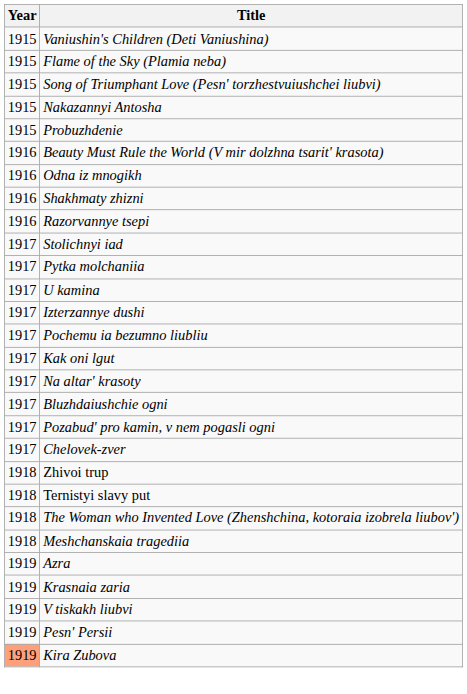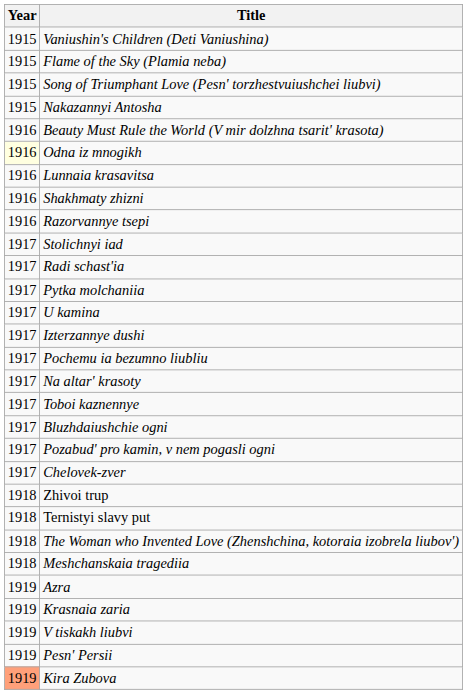 <table class="wikitable">
 <tr>
 <th>Year</th>
 <th>Title</th>
 </tr>
 <tr>
 <td>1915</td>
 <td><em>Vaniushin's Children (Deti Vaniushina)</em></td>
 </tr>
 <tr>
 <td>1915</td>
 <td><em>Flame of the Sky (Plamia neba)</em></td>
 </tr>
 <tr>
 <td>1915</td>
 <td><em>Song of Triumphant Love (Pesn' torzhestvuiushchei liubvi)</em></td>
 </tr>
 <tr>
 <td>1915</td>
 <td><em>Nakazannyi Antosha</em></td>
 </tr>
 <tr>
-<td>1915</td>
-<td><em>Probuzhdenie</em></td>
-</tr>
-<tr>
 <td>1916</td>
 <td><em>Beauty Must Rule the World (V mir dolzhna tsarit' krasota)</em></td>
 </tr>
 <tr>
+<td style="background: lightyellow;">1916</td>
+<td><em>Odna iz mnogikh</em></td>
+</tr>
+<tr>
 <td>1916</td>
-<td><em>Odna iz mnogikh</em></td>
+<td><em>Lunnaia krasavitsa</em></td>
 </tr>
 <tr>
 <td>1916</td>
 <td><em>Shakhmaty zhizni</em></td>
 </tr>
 <tr>
 <td>1916</td>
 <td><em>Razorvannye tsepi</em></td>
 </tr>
 <tr>
 <td>1917</td>
 <td><em>Stolichnyi iad</em></td>
+</tr>
+<tr>
+<td>1917</td>
+<td><em>Radi schast'ia</em></td>
 </tr>
 <tr>
 <td>1917</td>
 <td><em>Pytka molchaniia</em></td>
 </tr>
 <tr>
 <td>1917</td>
 <td><em>U kamina</em></td>
 </tr>
 <tr>
 <td>1917</td>
 <td><em>Izterzannye dushi</em></td>
 </tr>
 <tr>
 <td>1917</td>
 <td><em>Pochemu ia bezumno liubliu</em></td>
 </tr>
 <tr>
 <td>1917</td>
-<td><em>Kak oni lgut</em></td>
+<td><em>Na altar' krasoty</em></td>
 </tr>
 <tr>
 <td>1917</td>
-<td><em>Na altar' krasoty</em></td>
+<td><em>Toboi kaznennye</em></td>
 </tr>
 <tr>
 <td>1917</td>
 <td><em>Bluzhdaiushchie ogni</em></td>
 </tr>
 <tr>
 <td>1917</td>
 <td><em>Pozabud' pro kamin, v nem pogasli ogni</em></td>
 </tr>
 <tr>
 <td>1917</td>
 <td><em>Chelovek-zver<strong></td>
 </tr>
 <tr>
 <td>1918</td>
 <td></em>Zhivoi trup<em></td>
 </tr>
 <tr>
 <td>1918</td>
 <td></em>Ternistyi slavy put</strong></td>
 </tr>
 <tr>
 <td>1918</td>
 <td><em>The Woman who Invented Love (Zhenshchina, kotoraia izobrela liubov')</em></td>
 </tr>
 <tr>
 <td>1918</td>
 <td><em>Meshchanskaia tragediia</em></td>
 </tr>
 <tr>
 <td>1919</td>
 <td><em>Azra</em></td>
 </tr>
 <tr>
 <td>1919</td>
 <td><em>Krasnaia zaria</em></td>
 </tr>
 <tr>
 <td>1919</td>
 <td><em>V tiskakh liubvi</em></td>
 </tr>
 <tr>
 <td>1919</td>
 <td><em>Pesn' Persii</em></td>
 </tr>
 <tr>
 <td style="background: lightsalmon;">1919</td>
 <td><em>Kira Zubova</em></td>
 </tr>
 </table>
